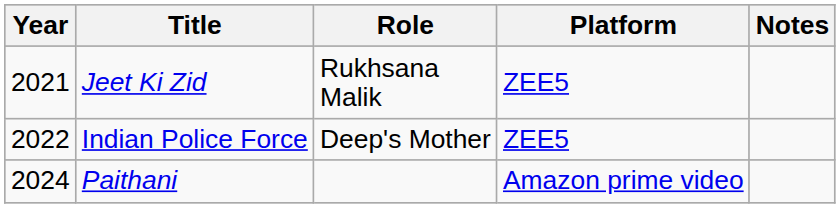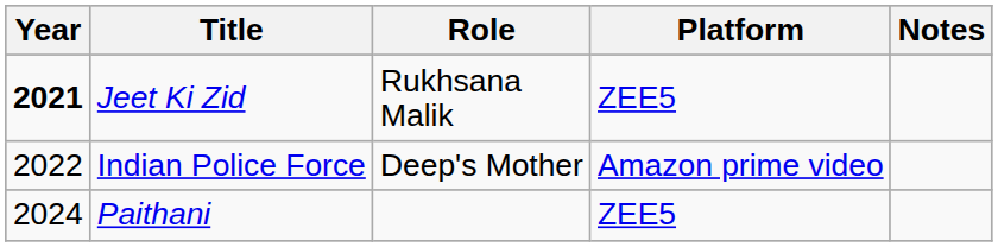 <table class="wikitable">
 <tr>
 <th>Year</th>
 <th>Title</th>
 <th>Role</th>
 <th>Platform</th>
 <th>Notes</th>
 </tr>
 <tr>
-<td>2021</td>
+<td><strong>2021</strong></td>
 <td><em><a href='#'>Jeet Ki Zid</a></em></td>
 <td>Rukhsana<br>Malik</td>
 <td><a href='#'>ZEE5</a></td>
 <td></td>
 </tr>
 <tr>
 <td>2022</td>
 <td><a href='#'>Indian Police Force</a></td>
 <td>Deep's Mother</td>
-<td><a href='#'>ZEE5</a></td>
+<td><a href='#'>Amazon prime video</a></td>
 <td></td>
 </tr>
 <tr>
 <td>2024</td>
 <td><em><a href='#'>Paithani</a></em></td>
 <td></td>
-<td><a href='#'>Amazon prime video</a></td>
+<td><a href='#'>ZEE5</a></td>
 <td></td>
 </tr>
 </table>
